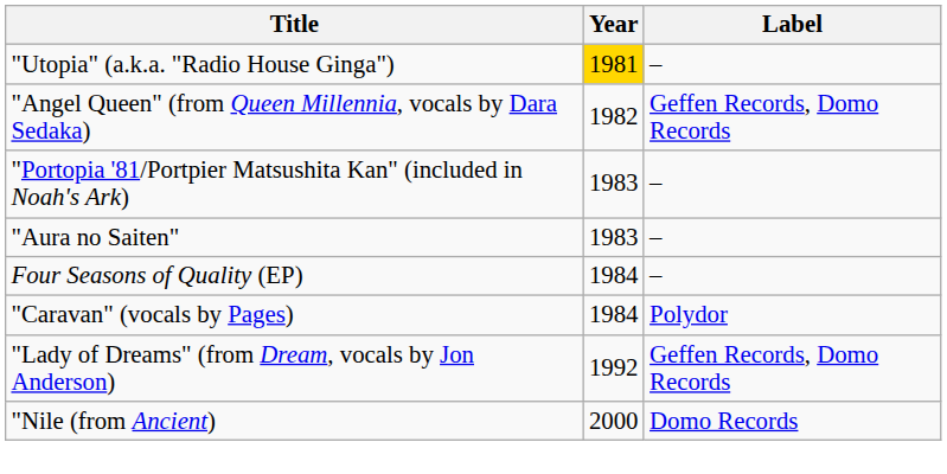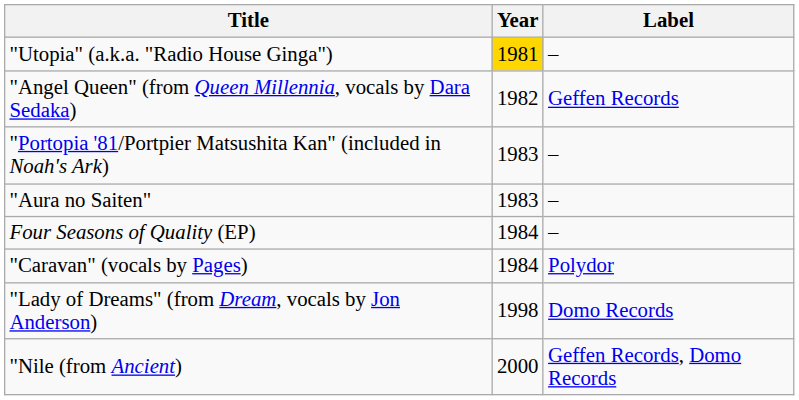 <table class="wikitable">
 <tr>
 <th>Title</th>
 <th>Year</th>
 <th>Label</th>
 </tr>
 <tr>
 <td>"Utopia" (a.k.a. "Radio House Ginga")</td>
 <td style="background: gold;">1981</td>
 <td>–</td>
 </tr>
 <tr>
 <td>"Angel Queen" (from <em><a href='#'>Queen Millennia</a></em>, vocals by <a href='#'>Dara Sedaka</a>)</td>
 <td>1982</td>
-<td><a href='#'>Geffen Records</a>, <a href='#'>Domo Records</a></td>
+<td><a href='#'>Geffen Records</a></td>
 </tr>
 <tr>
 <td>"<a href='#'>Portopia '81</a>/Portpier Matsushita Kan" (included in <em>Noah's Ark</em>)</td>
 <td>1983</td>
 <td>–</td>
 </tr>
 <tr>
 <td>"Aura no Saiten"</td>
 <td>1983</td>
 <td>–</td>
 </tr>
 <tr>
 <td><em>Four Seasons of Quality</em> (EP)</td>
 <td>1984</td>
 <td>–</td>
 </tr>
 <tr>
 <td>"Caravan" (vocals by <a href='#'>Pages</a>)</td>
 <td>1984</td>
 <td><a href='#'>Polydor</a></td>
 </tr>
 <tr>
 <td>"Lady of Dreams" (from <em><a href='#'>Dream</a></em>, vocals by <a href='#'>Jon Anderson</a>)</td>
-<td>1992</td>
-<td><a href='#'>Geffen Records</a>, <a href='#'>Domo Records</a></td>
+<td>1998</td>
+<td><a href='#'>Domo Records</a></td>
 </tr>
 <tr>
 <td>"Nile (from <em><a href='#'>Ancient</a></em>)</td>
 <td>2000</td>
-<td><a href='#'>Domo Records</a></td>
+<td><a href='#'>Geffen Records</a>, <a href='#'>Domo Records</a></td>
 </tr>
 </table>
